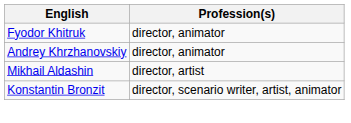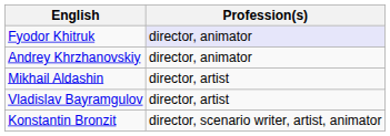 <table class="wikitable">
 <tr>
 <th>English</th>
 <th>Profession(s)</th>
 </tr>
 <tr>
 <td><a href='#'>Fyodor Khitruk</a></td>
-<td>director, animator</td>
+<td style="background: lavender;">director, animator</td>
 </tr>
 <tr>
 <td><a href='#'>Andrey Khrzhanovskiy</a> </td>
 <td>director, animator</td>
 </tr>
 <tr>
 <td><a href='#'>Mikhail Aldashin</a> </td>
 <td>director, artist</td>
 </tr>
 <tr>
+<td><a href='#'>Vladislav Bayramgulov</a> </td>
+<td>director, artist</td>
+</tr>
+<tr>
 <td><a href='#'>Konstantin Bronzit</a></td>
 <td>director, scenario writer, artist, animator</td>
 </tr>
 </table>
